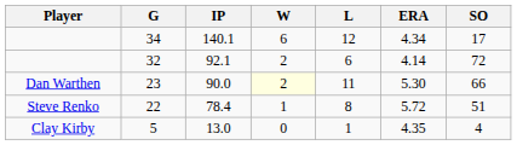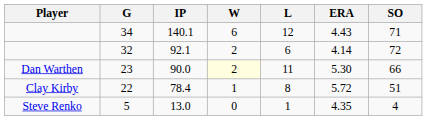 <table class="wikitable sortable">
 <tr>
 <th bgcolor="#DDDDFF" width="16%">Player</th>
 <th bgcolor="#DDDDFF" width="9%">G</th>
 <th bgcolor="#DDDDFF" width="9%">IP</th>
 <th bgcolor="#DDDDFF" width="9%">W</th>
 <th bgcolor="#DDDDFF" width="9%">L</th>
 <th bgcolor="#DDDDFF" width="9%">ERA</th>
 <th bgcolor="#DDDDFF" width="9%">SO</th>
 </tr>
 <tr align="center">
 <td></td>
 <td>34</td>
 <td>140.1</td>
 <td>6</td>
 <td>12</td>
-<td>4.34</td>
-<td>17</td>
+<td>4.43</td>
+<td>71</td>
 </tr>
 <tr align="center">
 <td></td>
 <td>32</td>
 <td>92.1</td>
 <td>2</td>
 <td>6</td>
 <td>4.14</td>
 <td>72</td>
 </tr>
 <tr align="center">
 <td><a href='#'>Dan Warthen</a></td>
 <td>23</td>
 <td>90.0</td>
 <td style="background: lightyellow;">2</td>
 <td>11</td>
 <td>5.30</td>
 <td>66</td>
 </tr>
 <tr align=center>
-<td><a href='#'>Steve Renko</a></td>
+<td><a href='#'>Clay Kirby</a></td>
 <td>22</td>
 <td>78.4</td>
 <td>1</td>
 <td>8</td>
 <td>5.72</td>
 <td>51</td>
 </tr>
 <tr align=center>
-<td><a href='#'>Clay Kirby</a></td>
+<td><a href='#'>Steve Renko</a></td>
 <td>5</td>
 <td>13.0</td>
 <td>0</td>
 <td>1</td>
 <td>4.35</td>
 <td>4</td>
 </tr>
 </table>
